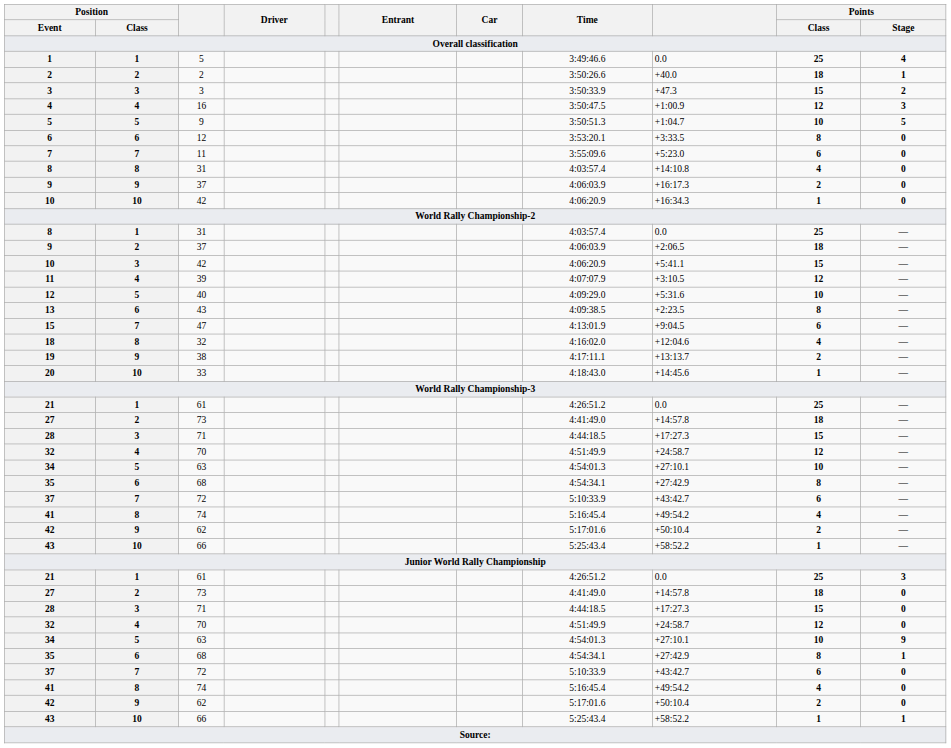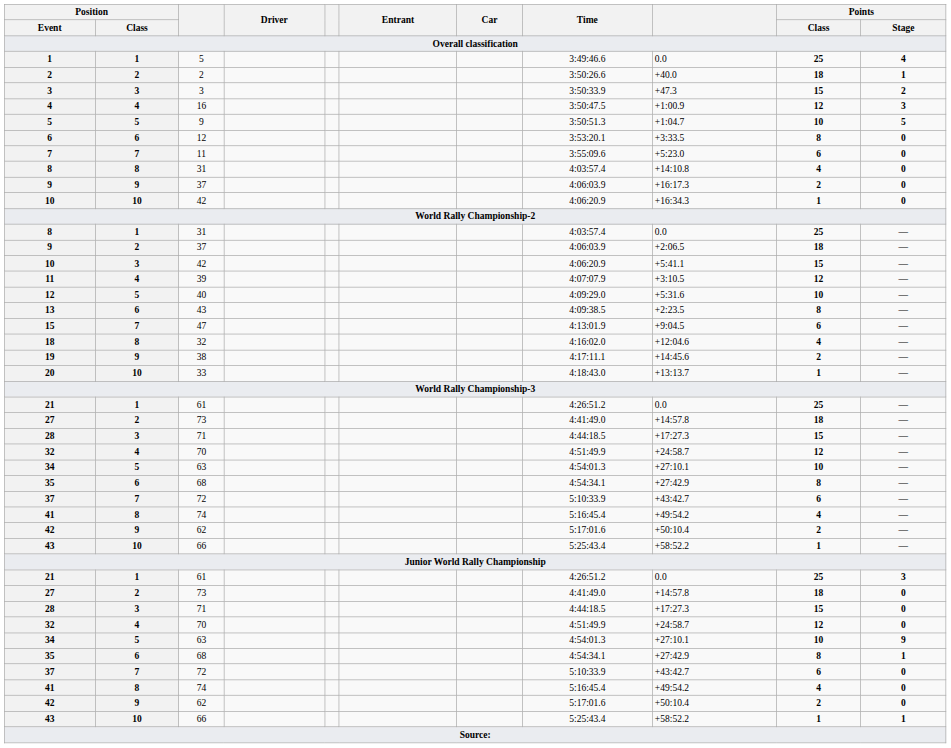 <table class="wikitable" width=85% style="font-size: 85%;">
 <tr>
 <th colspan="2">Position</th>
 <th rowspan="2"></th>
 <th rowspan="2">Driver</th>
 <th rowspan="2"></th>
 <th rowspan="2">Entrant</th>
 <th rowspan="2">Car</th>
 <th rowspan="2">Time</th>
 <th rowspan="2"></th>
 <th colspan="2">Points</th>
 </tr>
 <tr>
 <th>Event</th>
 <th>Class</th>
 <th>Class</th>
 <th>Stage</th>
 </tr>
 <tr>
 <td style="background-color:#EAECF0; text-align:center" colspan="11"><strong>Overall classification</strong></td>
 </tr>
 <tr>
 <th>1</th>
 <th>1</th>
 <td align="center">5</td>
 <td></td>
 <td></td>
 <td></td>
 <td></td>
 <td align="center">3:49:46.6</td>
 <td>0.0</td>
 <td align="center"><strong>25</strong></td>
 <td align="center"><strong>4</strong></td>
 </tr>
 <tr>
 <th>2</th>
 <th>2</th>
 <td align="center">2</td>
 <td></td>
 <td></td>
 <td></td>
 <td></td>
 <td align="center">3:50:26.6</td>
 <td>+40.0</td>
 <td align="center"><strong>18</strong></td>
 <td align="center"><strong>1</strong></td>
 </tr>
 <tr>
 <th>3</th>
 <th>3</th>
 <td align="center">3</td>
 <td></td>
 <td></td>
 <td></td>
 <td></td>
 <td align="center">3:50:33.9</td>
 <td>+47.3</td>
 <td align="center"><strong>15</strong></td>
 <td align="center"><strong>2</strong></td>
 </tr>
 <tr>
 <th>4</th>
 <th>4</th>
 <td align="center">16</td>
 <td></td>
 <td></td>
 <td></td>
 <td></td>
 <td align="center">3:50:47.5</td>
 <td>+1:00.9</td>
 <td align="center"><strong>12</strong></td>
 <td align="center"><strong>3</strong></td>
 </tr>
 <tr>
 <th>5</th>
 <th>5</th>
 <td align="center">9</td>
 <td></td>
 <td></td>
 <td></td>
 <td></td>
 <td align="center">3:50:51.3</td>
 <td>+1:04.7</td>
 <td align="center"><strong>10</strong></td>
 <td align="center"><strong>5</strong></td>
 </tr>
 <tr>
 <th>6</th>
 <th>6</th>
 <td align="center">12</td>
 <td></td>
 <td></td>
 <td></td>
 <td></td>
 <td align="center">3:53:20.1</td>
 <td>+3:33.5</td>
 <td align="center"><strong>8</strong></td>
 <td align="center"><strong>0</strong></td>
 </tr>
 <tr>
 <th>7</th>
 <th>7</th>
 <td align="center">11</td>
 <td></td>
 <td></td>
 <td></td>
 <td></td>
 <td align="center">3:55:09.6</td>
 <td>+5:23.0</td>
 <td align="center"><strong>6</strong></td>
 <td align="center"><strong>0</strong></td>
 </tr>
 <tr>
 <th>8</th>
 <th>8</th>
 <td align="center">31</td>
 <td></td>
 <td></td>
 <td></td>
 <td></td>
 <td align="center">4:03:57.4</td>
 <td>+14:10.8</td>
 <td align="center"><strong>4</strong></td>
 <td align="center"><strong>0</strong></td>
 </tr>
 <tr>
 <th>9</th>
 <th>9</th>
 <td align="center">37</td>
 <td></td>
 <td></td>
 <td></td>
 <td></td>
 <td align="center">4:06:03.9</td>
 <td>+16:17.3</td>
 <td align="center"><strong>2</strong></td>
 <td align="center"><strong>0</strong></td>
 </tr>
 <tr>
 <th>10</th>
 <th>10</th>
 <td align="center">42</td>
 <td></td>
 <td></td>
 <td></td>
 <td></td>
 <td align="center">4:06:20.9</td>
 <td>+16:34.3</td>
 <td align="center"><strong>1</strong></td>
 <td align="center"><strong>0</strong></td>
 </tr>
 <tr>
 <td style="background-color:#EAECF0; text-align:center" colspan="11"><strong>World Rally Championship-2</strong></td>
 </tr>
 <tr>
 <th>8</th>
 <th>1</th>
 <td align="center">31</td>
 <td></td>
 <td></td>
 <td></td>
 <td></td>
 <td align="center">4:03:57.4</td>
 <td>0.0</td>
 <td align="center"><strong>25</strong></td>
 <td align="center"><strong>—</strong></td>
 </tr>
 <tr>
 <th>9</th>
 <th>2</th>
 <td align="center">37</td>
 <td></td>
 <td></td>
 <td></td>
 <td></td>
 <td align="center">4:06:03.9</td>
 <td>+2:06.5</td>
 <td align="center"><strong>18</strong></td>
 <td align="center"><strong>—</strong></td>
 </tr>
 <tr>
 <th>10</th>
 <th>3</th>
 <td align="center">42</td>
 <td></td>
 <td></td>
 <td></td>
 <td></td>
 <td align="center">4:06:20.9</td>
 <td>+5:41.1</td>
 <td align="center"><strong>15</strong></td>
 <td align="center"><strong>—</strong></td>
 </tr>
 <tr>
 <th>11</th>
 <th>4</th>
 <td align="center">39</td>
 <td></td>
 <td></td>
 <td></td>
 <td></td>
 <td align="center">4:07:07.9</td>
 <td>+3:10.5</td>
 <td align="center"><strong>12</strong></td>
 <td align="center"><strong>—</strong></td>
 </tr>
 <tr>
 <th>12</th>
 <th>5</th>
 <td align="center">40</td>
 <td></td>
 <td></td>
 <td></td>
 <td></td>
 <td align="center">4:09:29.0</td>
 <td>+5:31.6</td>
 <td align="center"><strong>10</strong></td>
 <td align="center"><strong>—</strong></td>
 </tr>
 <tr>
 <th>13</th>
 <th>6</th>
 <td align="center">43</td>
 <td></td>
 <td></td>
 <td></td>
 <td></td>
 <td align="center">4:09:38.5</td>
 <td>+2:23.5</td>
 <td align="center"><strong>8</strong></td>
 <td align="center"><strong>—</strong></td>
 </tr>
 <tr>
 <th>15</th>
 <th>7</th>
 <td align="center">47</td>
 <td></td>
 <td></td>
 <td></td>
 <td></td>
 <td align="center">4:13:01.9</td>
 <td>+9:04.5</td>
 <td align="center"><strong>6</strong></td>
 <td align="center"><strong>—</strong></td>
 </tr>
 <tr>
 <th>18</th>
 <th>8</th>
 <td align="center">32</td>
 <td></td>
 <td></td>
 <td></td>
 <td></td>
 <td align="center">4:16:02.0</td>
 <td>+12:04.6</td>
 <td align="center"><strong>4</strong></td>
 <td align="center"><strong>—</strong></td>
 </tr>
 <tr>
 <th>19</th>
 <th>9</th>
 <td align="center">38</td>
 <td></td>
 <td></td>
 <td></td>
 <td></td>
 <td align="center">4:17:11.1</td>
-<td>+13:13.7</td>
+<td>+14:45.6</td>
 <td align="center"><strong>2</strong></td>
 <td align="center"><strong>—</strong></td>
 </tr>
 <tr>
 <th>20</th>
 <th>10</th>
 <td align="center">33</td>
 <td></td>
 <td></td>
 <td></td>
 <td></td>
 <td align="center">4:18:43.0</td>
-<td>+14:45.6</td>
+<td>+13:13.7</td>
 <td align="center"><strong>1</strong></td>
 <td align="center"><strong>—</strong></td>
 </tr>
 <tr>
 <td style="background-color:#EAECF0; text-align:center" colspan="11"><strong>World Rally Championship-3</strong></td>
 </tr>
 <tr>
 <th>21</th>
 <th>1</th>
 <td align="center">61</td>
 <td></td>
 <td></td>
 <td></td>
 <td></td>
 <td align="center">4:26:51.2</td>
 <td>0.0</td>
 <td align="center"><strong>25</strong></td>
 <td align="center"><strong>—</strong></td>
 </tr>
 <tr>
 <th>27</th>
 <th>2</th>
 <td align="center">73</td>
 <td></td>
 <td></td>
 <td></td>
 <td></td>
 <td align="center">4:41:49.0</td>
 <td>+14:57.8</td>
 <td align="center"><strong>18</strong></td>
 <td align="center"><strong>—</strong></td>
 </tr>
 <tr>
 <th>28</th>
 <th>3</th>
 <td align="center">71</td>
 <td></td>
 <td></td>
 <td></td>
 <td></td>
 <td align="center">4:44:18.5</td>
 <td>+17:27.3</td>
 <td align="center"><strong>15</strong></td>
 <td align="center"><strong>—</strong></td>
 </tr>
 <tr>
 <th>32</th>
 <th>4</th>
 <td align="center">70</td>
 <td></td>
 <td></td>
 <td></td>
 <td></td>
 <td align="center">4:51:49.9</td>
 <td>+24:58.7</td>
 <td align="center"><strong>12</strong></td>
 <td align="center"><strong>—</strong></td>
 </tr>
 <tr>
 <th>34</th>
 <th>5</th>
 <td align="center">63</td>
 <td></td>
 <td></td>
 <td></td>
 <td></td>
 <td align="center">4:54:01.3</td>
 <td>+27:10.1</td>
 <td align="center"><strong>10</strong></td>
 <td align="center"><strong>—</strong></td>
 </tr>
 <tr>
 <th>35</th>
 <th>6</th>
 <td align="center">68</td>
 <td></td>
 <td></td>
 <td></td>
 <td></td>
 <td align="center">4:54:34.1</td>
 <td>+27:42.9</td>
 <td align="center"><strong>8</strong></td>
 <td align="center"><strong>—</strong></td>
 </tr>
 <tr>
 <th>37</th>
 <th>7</th>
 <td align="center">72</td>
 <td></td>
 <td></td>
 <td></td>
 <td></td>
 <td align="center">5:10:33.9</td>
 <td>+43:42.7</td>
 <td align="center"><strong>6</strong></td>
 <td align="center"><strong>—</strong></td>
 </tr>
 <tr>
 <th>41</th>
 <th>8</th>
 <td align="center">74</td>
 <td></td>
 <td></td>
 <td></td>
 <td></td>
 <td align="center">5:16:45.4</td>
 <td>+49:54.2</td>
 <td align="center"><strong>4</strong></td>
 <td align="center"><strong>—</strong></td>
 </tr>
 <tr>
 <th>42</th>
 <th>9</th>
 <td align="center">62</td>
 <td></td>
 <td></td>
 <td></td>
 <td></td>
 <td align="center">5:17:01.6</td>
 <td>+50:10.4</td>
 <td align="center"><strong>2</strong></td>
 <td align="center"><strong>—</strong></td>
 </tr>
 <tr>
 <th>43</th>
 <th>10</th>
 <td align="center">66</td>
 <td></td>
 <td></td>
 <td></td>
 <td></td>
 <td align="center">5:25:43.4</td>
 <td>+58:52.2</td>
 <td align="center"><strong>1</strong></td>
 <td align="center"><strong>—</strong></td>
 </tr>
 <tr>
 <td style="background-color:#EAECF0; text-align:center" colspan="11"><strong>Junior World Rally Championship</strong></td>
 </tr>
 <tr>
 <th>21</th>
 <th>1</th>
 <td align="center">61</td>
 <td></td>
 <td></td>
 <td></td>
 <td></td>
 <td align="center">4:26:51.2</td>
 <td>0.0</td>
 <td align="center"><strong>25</strong></td>
 <td align="center"><strong>3</strong></td>
 </tr>
 <tr>
 <th>27</th>
 <th>2</th>
 <td align="center">73</td>
 <td></td>
 <td></td>
 <td></td>
 <td></td>
 <td align="center">4:41:49.0</td>
 <td>+14:57.8</td>
 <td align="center"><strong>18</strong></td>
 <td align="center"><strong>0</strong></td>
 </tr>
 <tr>
 <th>28</th>
 <th>3</th>
 <td align="center">71</td>
 <td></td>
 <td></td>
 <td></td>
 <td></td>
 <td align="center">4:44:18.5</td>
 <td>+17:27.3</td>
 <td align="center"><strong>15</strong></td>
 <td align="center"><strong>0</strong></td>
 </tr>
 <tr>
 <th>32</th>
 <th>4</th>
 <td align="center">70</td>
 <td></td>
 <td></td>
 <td></td>
 <td></td>
 <td align="center">4:51:49.9</td>
 <td>+24:58.7</td>
 <td align="center"><strong>12</strong></td>
 <td align="center"><strong>0</strong></td>
 </tr>
 <tr>
 <th>34</th>
 <th>5</th>
 <td align="center">63</td>
 <td></td>
 <td></td>
 <td></td>
 <td></td>
 <td align="center">4:54:01.3</td>
 <td>+27:10.1</td>
 <td align="center"><strong>10</strong></td>
 <td align="center"><strong>9</strong></td>
 </tr>
 <tr>
 <th>35</th>
 <th>6</th>
 <td align="center">68</td>
 <td></td>
 <td></td>
 <td></td>
 <td></td>
 <td align="center">4:54:34.1</td>
 <td>+27:42.9</td>
 <td align="center"><strong>8</strong></td>
 <td align="center"><strong>1</strong></td>
 </tr>
 <tr>
 <th>37</th>
 <th>7</th>
 <td align="center">72</td>
 <td></td>
 <td></td>
 <td></td>
 <td></td>
 <td align="center">5:10:33.9</td>
 <td>+43:42.7</td>
 <td align="center"><strong>6</strong></td>
 <td align="center"><strong>0</strong></td>
 </tr>
 <tr>
 <th>41</th>
 <th>8</th>
 <td align="center">74</td>
 <td></td>
 <td></td>
 <td></td>
 <td></td>
 <td align="center">5:16:45.4</td>
 <td>+49:54.2</td>
 <td align="center"><strong>4</strong></td>
 <td align="center"><strong>0</strong></td>
 </tr>
 <tr>
 <th>42</th>
 <th>9</th>
 <td align="center">62</td>
 <td></td>
 <td></td>
 <td></td>
 <td></td>
 <td align="center">5:17:01.6</td>
 <td>+50:10.4</td>
 <td align="center"><strong>2</strong></td>
 <td align="center"><strong>0</strong></td>
 </tr>
 <tr>
 <th>43</th>
 <th>10</th>
 <td align="center">66</td>
 <td></td>
 <td></td>
 <td></td>
 <td></td>
 <td align="center">5:25:43.4</td>
 <td>+58:52.2</td>
 <td align="center"><strong>1</strong></td>
 <td align="center"><strong>1</strong></td>
 </tr>
 <tr>
 <td style="background-color:#EAECF0; text-align:center" colspan="11"><strong>Source:</strong></td>
 </tr>
 </table>
